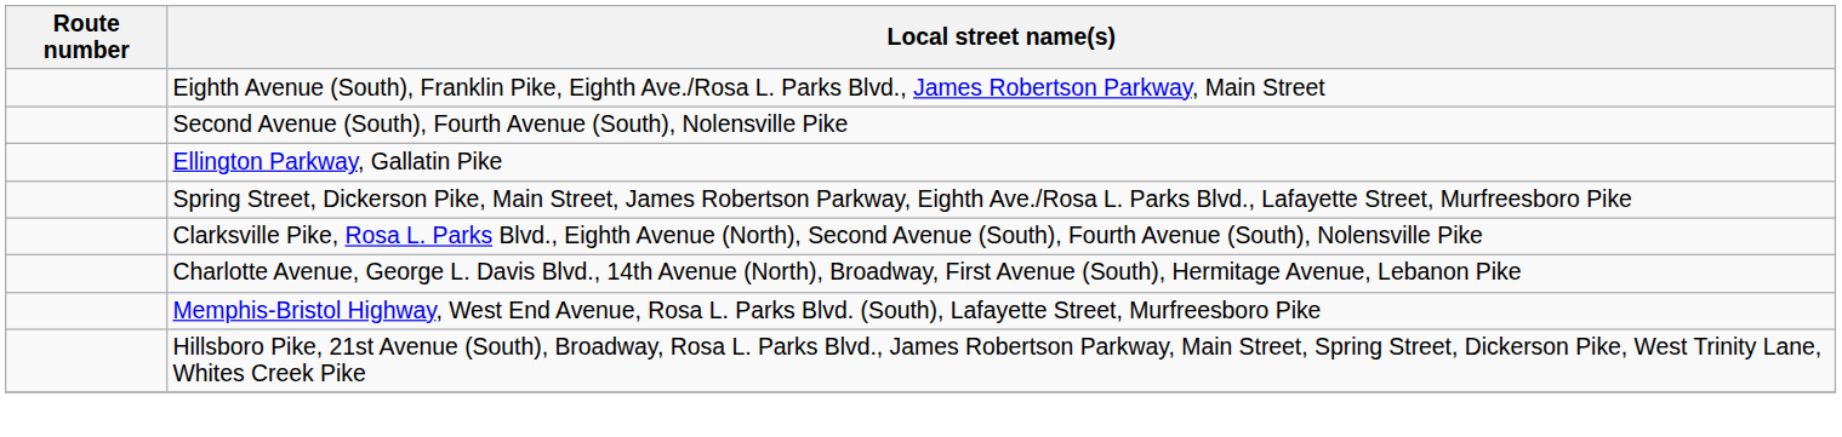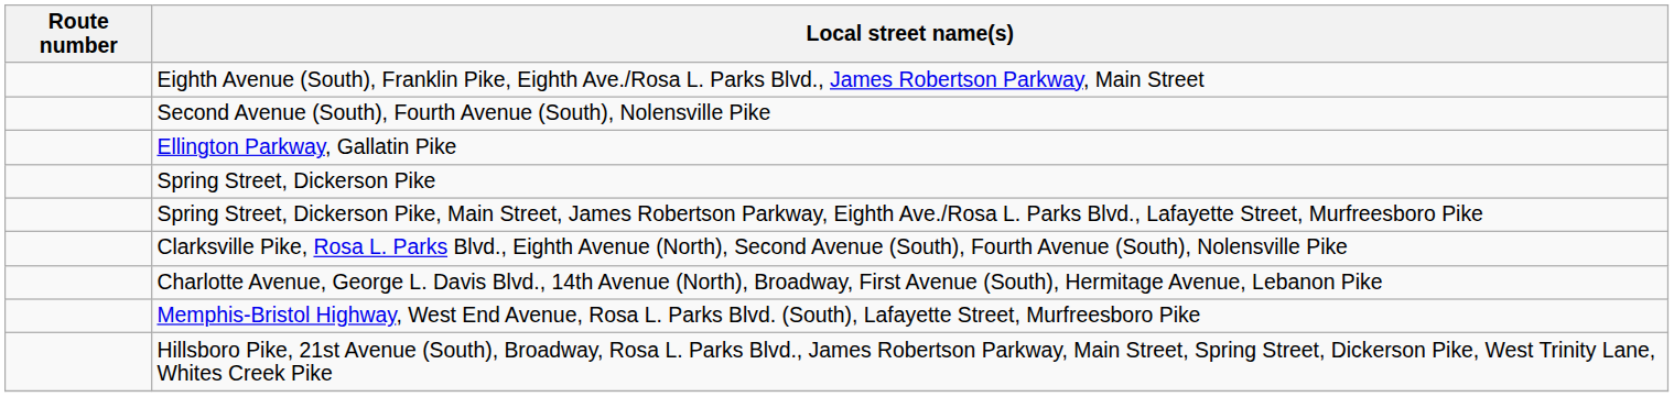 <table class="wikitable">
 <tr>
 <th>Route number</th>
 <th>Local street name(s)</th>
 </tr>
 <tr>
 <td></td>
 <td>Eighth Avenue (South), Franklin Pike, Eighth Ave./Rosa L. Parks Blvd., <a href='#'>James Robertson Parkway</a>, Main Street</td>
 </tr>
 <tr>
 <td></td>
 <td>Second Avenue (South), Fourth Avenue (South), Nolensville Pike</td>
 </tr>
 <tr>
 <td></td>
 <td><a href='#'>Ellington Parkway</a>, Gallatin Pike</td>
+</tr>
+<tr>
+<td></td>
+<td>Spring Street, Dickerson Pike</td>
 </tr>
 <tr>
 <td></td>
 <td>Spring Street, Dickerson Pike, Main Street, James Robertson Parkway, Eighth Ave./Rosa L. Parks Blvd., Lafayette Street, Murfreesboro Pike</td>
 </tr>
 <tr>
 <td></td>
 <td>Clarksville Pike, <a href='#'>Rosa L. Parks</a> Blvd., Eighth Avenue (North), Second Avenue (South), Fourth Avenue (South), Nolensville Pike</td>
 </tr>
 <tr>
 <td></td>
 <td>Charlotte Avenue, George L. Davis Blvd., 14th Avenue (North), Broadway, First Avenue (South), Hermitage Avenue, Lebanon Pike</td>
 </tr>
 <tr>
 <td></td>
 <td><a href='#'>Memphis-Bristol Highway</a>, West End Avenue, Rosa L. Parks Blvd. (South), Lafayette Street, Murfreesboro Pike</td>
 </tr>
 <tr>
 <td></td>
 <td>Hillsboro Pike, 21st Avenue (South), Broadway, Rosa L. Parks Blvd., James Robertson Parkway, Main Street, Spring Street, Dickerson Pike, West Trinity Lane, Whites Creek Pike</td>
 </tr>
 <tr>
 </tr>
 </table>
